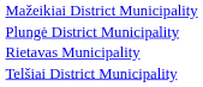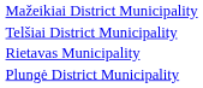 <table>
 <tr>
 <td></td>
 <td><a href='#'>Mažeikiai District Municipality</a></td>
 </tr>
 <tr>
 <td></td>
-<td><a href='#'>Plungė District Municipality</a></td>
+<td><a href='#'>Telšiai District Municipality</a></td>
 </tr>
 <tr>
 <td></td>
 <td><a href='#'>Rietavas Municipality</a></td>
 </tr>
 <tr>
 <td></td>
-<td><a href='#'>Telšiai District Municipality</a></td>
+<td><a href='#'>Plungė District Municipality</a></td>
 </tr>
 </table>
